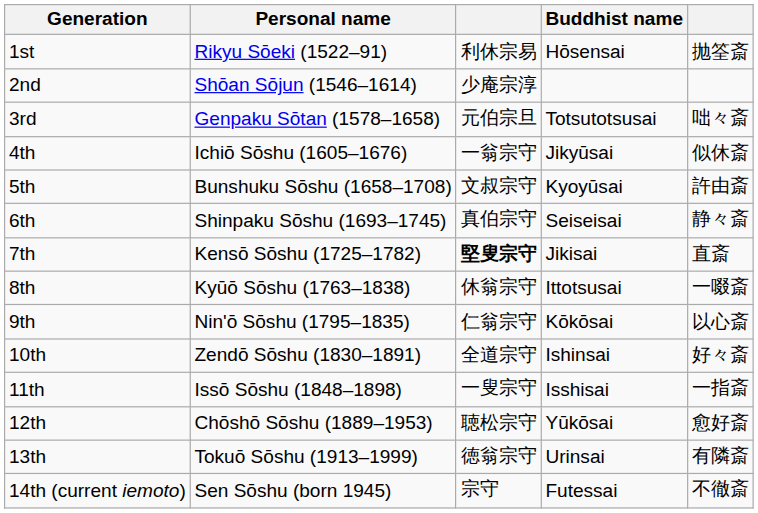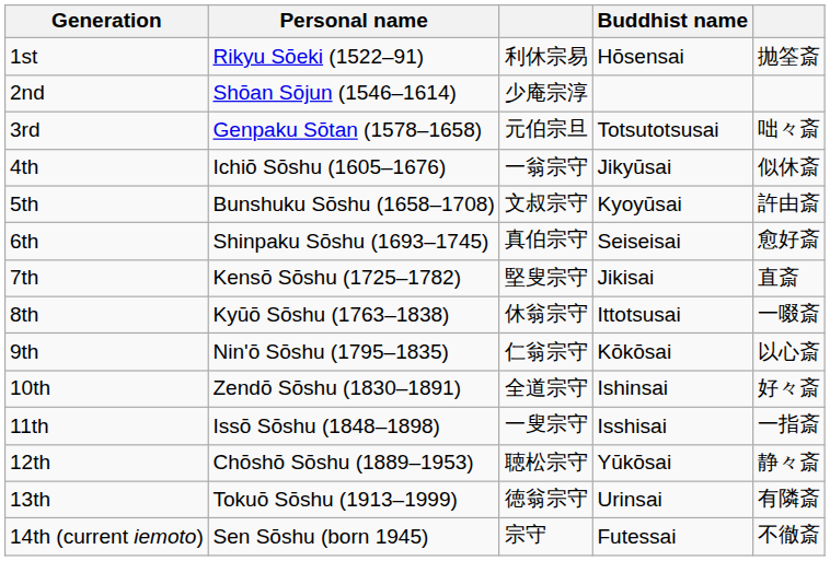 <table class="wikitable">
 <tr>
 <th><strong>Generation</strong></th>
 <th><strong>Personal name</strong></th>
 <th></th>
 <th><strong>Buddhist name</strong></th>
 <th></th>
 </tr>
 <tr>
 <td>1st</td>
 <td><a href='#'>Rikyu Sōeki</a> (1522–91)</td>
 <td>利休宗易</td>
 <td>Hōsensai</td>
 <td>抛筌斎</td>
 </tr>
 <tr>
 <td>2nd</td>
 <td><a href='#'>Shōan Sōjun</a> (1546–1614)</td>
 <td>少庵宗淳</td>
 <td></td>
 <td></td>
 </tr>
 <tr>
 <td>3rd</td>
 <td><a href='#'>Genpaku Sōtan</a> (1578–1658)</td>
 <td>元伯宗旦</td>
 <td>Totsutotsusai</td>
 <td>咄々斎</td>
 </tr>
 <tr>
 <td>4th</td>
 <td>Ichiō Sōshu (1605–1676)</td>
 <td>一翁宗守</td>
 <td>Jikyūsai</td>
 <td>似休斎</td>
 </tr>
 <tr>
 <td>5th</td>
 <td>Bunshuku Sōshu (1658–1708)</td>
 <td>文叔宗守</td>
 <td>Kyoyūsai</td>
 <td>許由斎</td>
 </tr>
 <tr>
 <td>6th</td>
 <td>Shinpaku Sōshu (1693–1745)</td>
 <td>真伯宗守</td>
 <td>Seiseisai</td>
-<td>静々斎</td>
+<td>愈好斎</td>
 </tr>
 <tr>
 <td>7th</td>
 <td>Kensō Sōshu (1725–1782)</td>
-<td><strong>堅叟宗守</strong></td>
+<td>堅叟宗守</td>
 <td>Jikisai</td>
 <td>直斎</td>
 </tr>
 <tr>
 <td>8th</td>
 <td>Kyūō Sōshu (1763–1838)</td>
 <td>休翁宗守</td>
 <td>Ittotsusai</td>
 <td>一啜斎</td>
 </tr>
 <tr>
 <td>9th</td>
 <td>Nin'ō Sōshu (1795–1835)</td>
 <td>仁翁宗守</td>
 <td>Kōkōsai</td>
 <td>以心斎</td>
 </tr>
 <tr>
 <td>10th</td>
 <td>Zendō Sōshu (1830–1891)</td>
 <td>全道宗守</td>
 <td>Ishinsai</td>
 <td>好々斎</td>
 </tr>
 <tr>
 <td>11th</td>
 <td>Issō Sōshu (1848–1898)</td>
 <td>一叟宗守</td>
 <td>Isshisai</td>
 <td>一指斎</td>
 </tr>
 <tr>
 <td>12th</td>
 <td>Chōshō Sōshu (1889–1953)</td>
 <td>聴松宗守</td>
 <td>Yūkōsai</td>
-<td>愈好斎</td>
+<td>静々斎</td>
 </tr>
 <tr>
 <td>13th</td>
 <td>Tokuō Sōshu (1913–1999)</td>
 <td>徳翁宗守</td>
 <td>Urinsai</td>
 <td>有隣斎</td>
 </tr>
 <tr>
 <td>14th (current <em>iemoto</em>)</td>
 <td>Sen Sōshu (born 1945)</td>
 <td>宗守</td>
 <td>Futessai</td>
 <td>不徹斎</td>
 </tr>
 </table>
